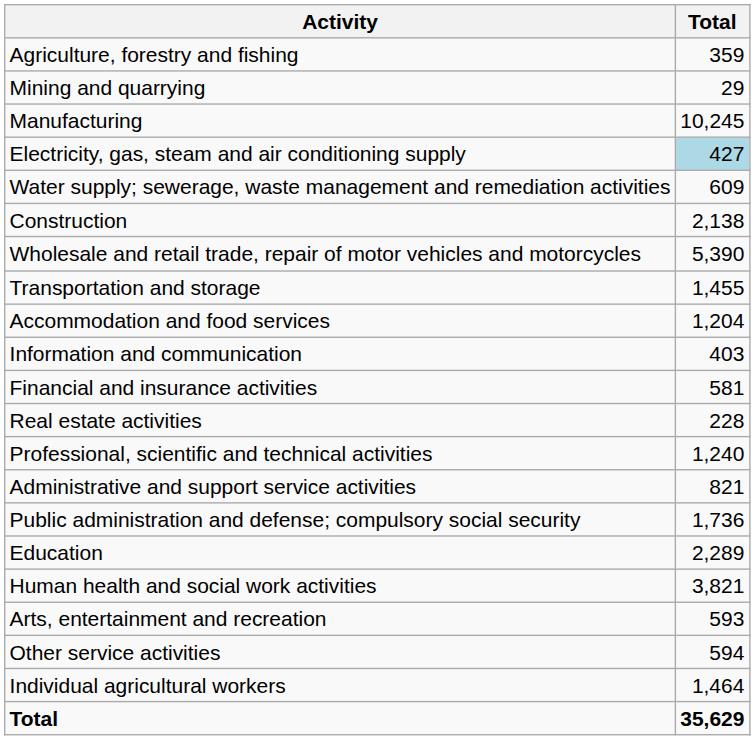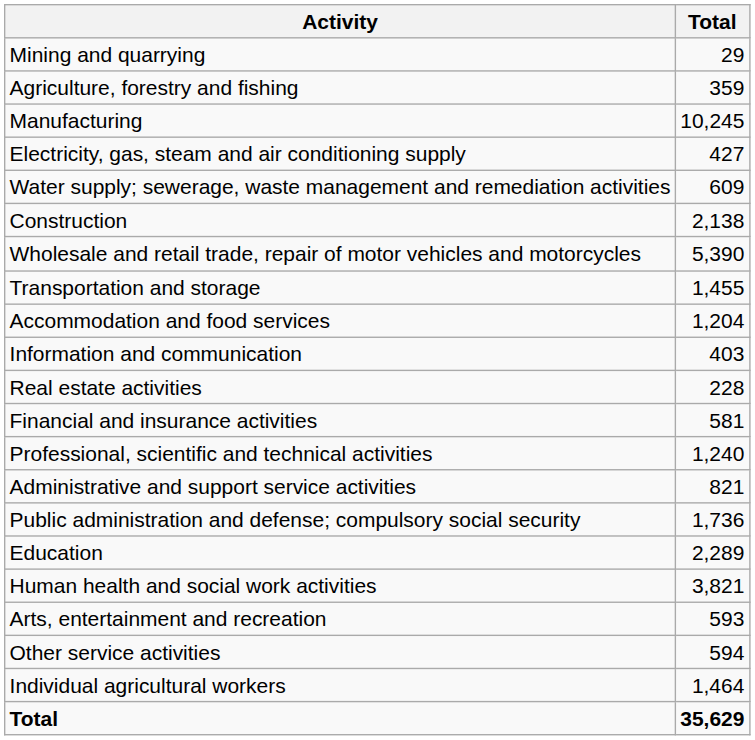 <table class="wikitable sortable" style="font-size:95%;">
 <tr>
 <th>Activity</th>
 <th>Total</th>
 </tr>
 <tr>
+<td>Mining and quarrying</td>
+<td align="right">29</td>
+</tr>
+<tr>
 <td>Agriculture, forestry and fishing</td>
 <td align="right">359</td>
-</tr>
-<tr>
-<td>Mining and quarrying</td>
-<td align="right">29</td>
 </tr>
 <tr>
 <td>Manufacturing</td>
 <td align="right">10,245</td>
 </tr>
 <tr>
 <td>Electricity, gas, steam and air conditioning supply</td>
-<td align="right" style="background: lightblue;">427</td>
+<td align="right">427</td>
 </tr>
 <tr>
 <td>Water supply; sewerage, waste management and remediation activities</td>
 <td align="right">609</td>
 </tr>
 <tr>
 <td>Construction</td>
 <td align="right">2,138</td>
 </tr>
 <tr>
 <td>Wholesale and retail trade, repair of motor vehicles and motorcycles</td>
 <td align="right">5,390</td>
 </tr>
 <tr>
 <td>Transportation and storage</td>
 <td align="right">1,455</td>
 </tr>
 <tr>
 <td>Accommodation and food services</td>
 <td align="right">1,204</td>
 </tr>
 <tr>
 <td>Information and communication</td>
 <td align="right">403</td>
 </tr>
 <tr>
+<td>Real estate activities</td>
+<td align="right">228</td>
+</tr>
+<tr>
 <td>Financial and insurance activities</td>
 <td align="right">581</td>
-</tr>
-<tr>
-<td>Real estate activities</td>
-<td align="right">228</td>
 </tr>
 <tr>
 <td>Professional, scientific and technical activities</td>
 <td align="right">1,240</td>
 </tr>
 <tr>
 <td>Administrative and support service activities</td>
 <td align="right">821</td>
 </tr>
 <tr>
 <td>Public administration and defense; compulsory social security</td>
 <td align="right">1,736</td>
 </tr>
 <tr>
 <td>Education</td>
 <td align="right">2,289</td>
 </tr>
 <tr>
 <td>Human health and social work activities</td>
 <td align="right">3,821</td>
 </tr>
 <tr>
 <td>Arts, entertainment and recreation</td>
 <td align="right">593</td>
 </tr>
 <tr>
 <td>Other service activities</td>
 <td align="right">594</td>
 </tr>
 <tr>
 <td>Individual agricultural workers</td>
 <td align="right">1,464</td>
 </tr>
 <tr class="sortbottom">
 <td><strong>Total</strong></td>
 <td align="right"><strong>35,629</strong></td>
 </tr>
 </table>
